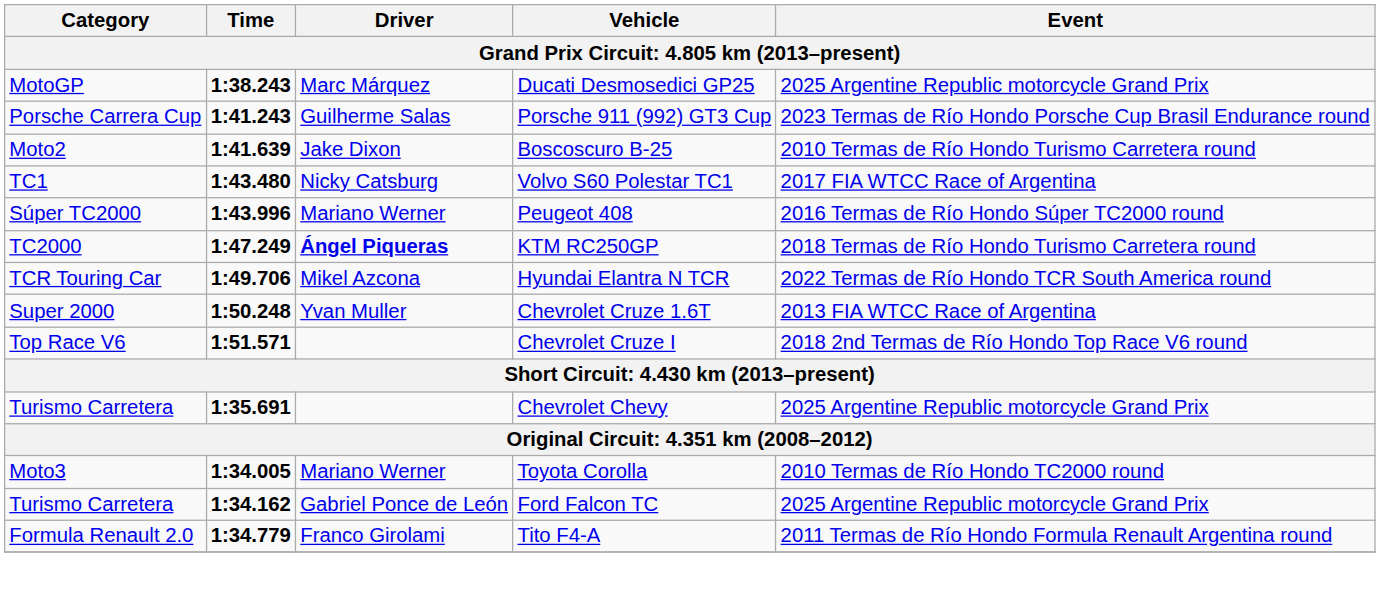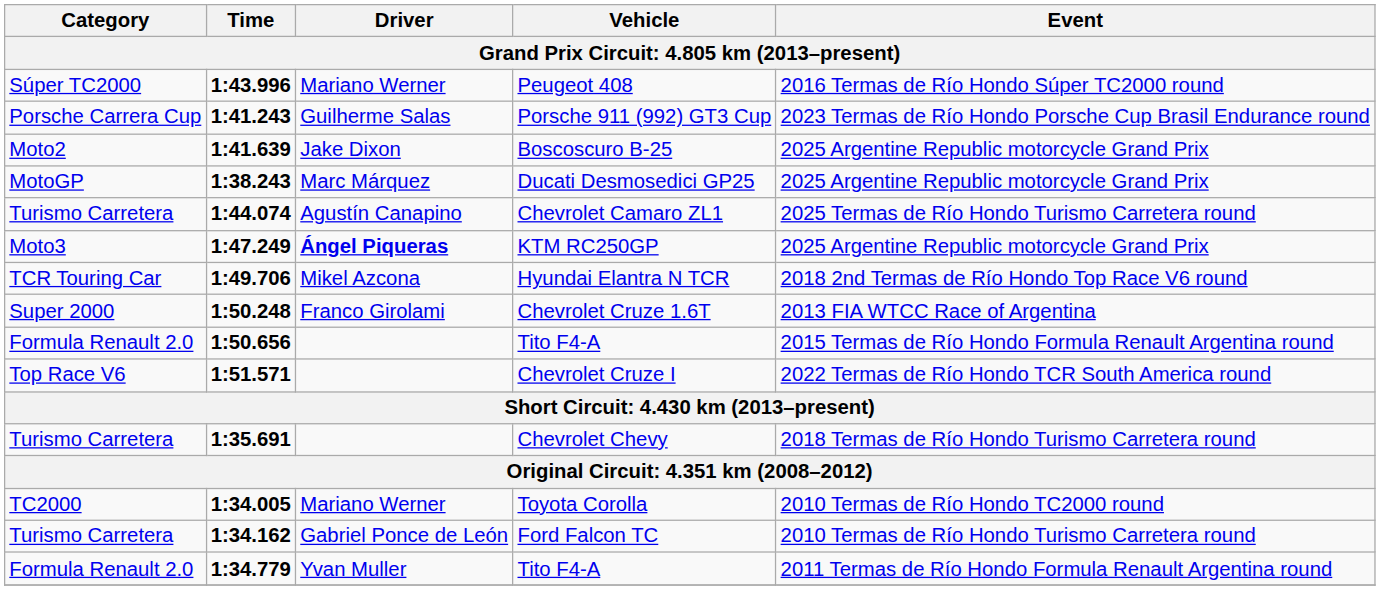 <table class="wikitable">
 <tr>
 <th>Category</th>
 <th>Time</th>
 <th>Driver</th>
 <th>Vehicle</th>
 <th>Event</th>
 </tr>
 <tr>
 <th colspan="5">Grand Prix Circuit: 4.805 km (2013–present)</th>
 </tr>
 <tr>
-<td><a href='#'>MotoGP</a></td>
-<td><strong>1:38.243</strong></td>
-<td><a href='#'>Marc Márquez</a></td>
-<td><a href='#'>Ducati Desmosedici GP25</a></td>
-<td><a href='#'>2025 Argentine Republic motorcycle Grand Prix</a></td>
+<td><a href='#'>Súper TC2000</a></td>
+<td><strong>1:43.996</strong></td>
+<td><a href='#'>Mariano Werner</a></td>
+<td><a href='#'>Peugeot 408</a></td>
+<td><a href='#'>2016 Termas de Río Hondo Súper TC2000 round</a></td>
 </tr>
 <tr>
 <td><a href='#'>Porsche Carrera Cup</a></td>
 <td><strong>1:41.243</strong></td>
 <td><a href='#'>Guilherme Salas</a></td>
 <td><a href='#'>Porsche 911 (992) GT3 Cup</a></td>
 <td><a href='#'>2023 Termas de Río Hondo Porsche Cup Brasil Endurance round</a></td>
 </tr>
 <tr>
 <td><a href='#'>Moto2</a></td>
 <td><strong>1:41.639</strong></td>
 <td><a href='#'>Jake Dixon</a></td>
 <td><a href='#'>Boscoscuro B-25</a></td>
-<td><a href='#'>2010 Termas de Río Hondo Turismo Carretera round</a></td>
+<td><a href='#'>2025 Argentine Republic motorcycle Grand Prix</a></td>
 </tr>
 <tr>
-<td><a href='#'>TC1</a></td>
-<td><strong>1:43.480</strong></td>
-<td><a href='#'>Nicky Catsburg</a></td>
-<td><a href='#'>Volvo S60 Polestar TC1</a></td>
-<td><a href='#'>2017 FIA WTCC Race of Argentina</a></td>
+<td><a href='#'>MotoGP</a></td>
+<td><strong>1:38.243</strong></td>
+<td><a href='#'>Marc Márquez</a></td>
+<td><a href='#'>Ducati Desmosedici GP25</a></td>
+<td><a href='#'>2025 Argentine Republic motorcycle Grand Prix</a></td>
 </tr>
 <tr>
-<td><a href='#'>Súper TC2000</a></td>
-<td><strong>1:43.996</strong></td>
-<td><a href='#'>Mariano Werner</a></td>
-<td><a href='#'>Peugeot 408</a></td>
-<td><a href='#'>2016 Termas de Río Hondo Súper TC2000 round</a></td>
+<td><a href='#'>Turismo Carretera</a></td>
+<td><strong>1:44.074</strong></td>
+<td><a href='#'>Agustín Canapino</a></td>
+<td><a href='#'>Chevrolet Camaro ZL1</a></td>
+<td><a href='#'>2025 Termas de Río Hondo Turismo Carretera round</a></td>
 </tr>
 <tr>
-<td><a href='#'>TC2000</a></td>
+<td><a href='#'>Moto3</a></td>
 <td><strong>1:47.249</strong></td>
 <td><strong><a href='#'>Ángel Piqueras</a></strong></td>
 <td><a href='#'>KTM RC250GP</a></td>
-<td><a href='#'>2018 Termas de Río Hondo Turismo Carretera round</a></td>
+<td><a href='#'>2025 Argentine Republic motorcycle Grand Prix</a></td>
 </tr>
 <tr>
 <td><a href='#'>TCR Touring Car</a></td>
 <td><strong>1:49.706</strong></td>
 <td><a href='#'>Mikel Azcona</a></td>
 <td><a href='#'>Hyundai Elantra N TCR</a></td>
-<td><a href='#'>2022 Termas de Río Hondo TCR South America round</a></td>
+<td><a href='#'>2018 2nd Termas de Río Hondo Top Race V6 round</a></td>
 </tr>
 <tr>
 <td><a href='#'>Super 2000</a></td>
 <td><strong>1:50.248</strong></td>
-<td><a href='#'>Yvan Muller</a></td>
+<td><a href='#'>Franco Girolami</a></td>
 <td><a href='#'>Chevrolet Cruze 1.6T</a></td>
 <td><a href='#'>2013 FIA WTCC Race of Argentina</a></td>
+</tr>
+<tr>
+<td><a href='#'>Formula Renault 2.0</a></td>
+<td><strong>1:50.656</strong></td>
+<td></td>
+<td><a href='#'>Tito F4-A</a></td>
+<td><a href='#'>2015 Termas de Río Hondo Formula Renault Argentina round</a></td>
 </tr>
 <tr>
 <td><a href='#'>Top Race V6</a></td>
 <td><strong>1:51.571</strong></td>
 <td></td>
 <td><a href='#'>Chevrolet Cruze I</a></td>
-<td><a href='#'>2018 2nd Termas de Río Hondo Top Race V6 round</a></td>
+<td><a href='#'>2022 Termas de Río Hondo TCR South America round</a></td>
 </tr>
 <tr>
 <th colspan="5">Short Circuit: 4.430 km (2013–present)</th>
 </tr>
 <tr>
 <td><a href='#'>Turismo Carretera</a></td>
 <td><strong>1:35.691</strong></td>
 <td></td>
 <td><a href='#'>Chevrolet Chevy</a></td>
-<td><a href='#'>2025 Argentine Republic motorcycle Grand Prix</a></td>
+<td><a href='#'>2018 Termas de Río Hondo Turismo Carretera round</a></td>
 </tr>
 <tr>
 <th colspan="5">Original Circuit: 4.351 km (2008–2012)</th>
 </tr>
 <tr>
-<td><a href='#'>Moto3</a></td>
+<td><a href='#'>TC2000</a></td>
 <td><strong>1:34.005</strong></td>
 <td><a href='#'>Mariano Werner</a></td>
 <td><a href='#'>Toyota Corolla</a></td>
 <td><a href='#'>2010 Termas de Río Hondo TC2000 round</a></td>
 </tr>
 <tr>
 <td><a href='#'>Turismo Carretera</a></td>
 <td><strong>1:34.162</strong></td>
 <td><a href='#'>Gabriel Ponce de León</a></td>
 <td><a href='#'>Ford Falcon TC</a></td>
-<td><a href='#'>2025 Argentine Republic motorcycle Grand Prix</a></td>
+<td><a href='#'>2010 Termas de Río Hondo Turismo Carretera round</a></td>
 </tr>
 <tr>
 <td><a href='#'>Formula Renault 2.0</a></td>
 <td><strong>1:34.779</strong></td>
-<td><a href='#'>Franco Girolami</a></td>
+<td><a href='#'>Yvan Muller</a></td>
 <td><a href='#'>Tito F4-A</a></td>
 <td><a href='#'>2011 Termas de Río Hondo Formula Renault Argentina round</a></td>
 </tr>
 <tr>
 </tr>
 </table>
